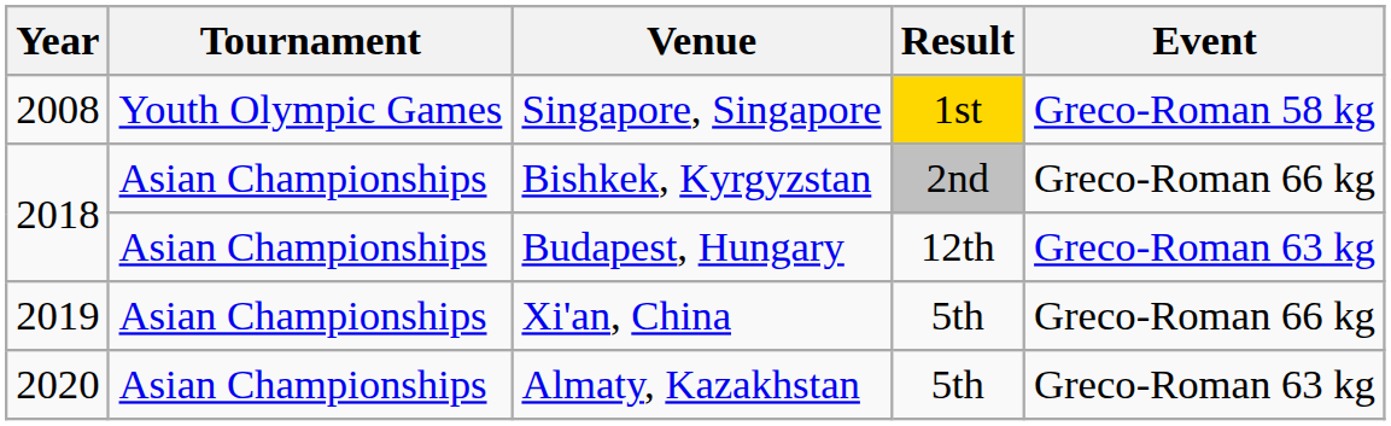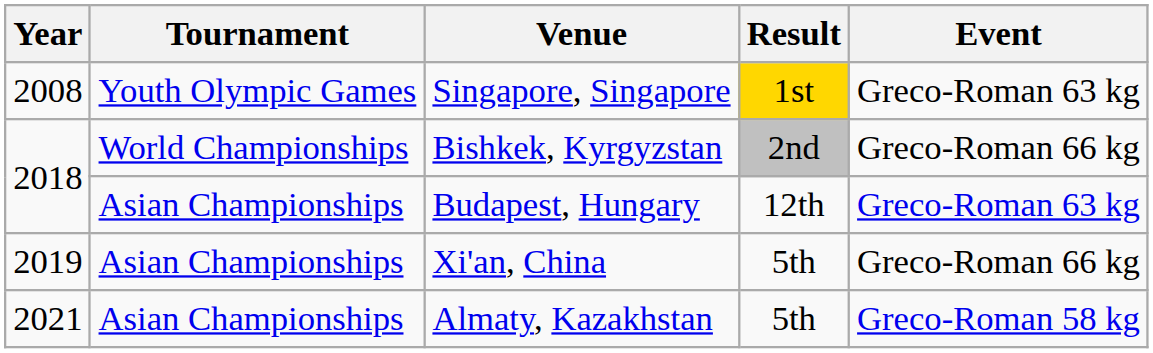 <table class="wikitable" style="font-size:95%;">
 <tr>
 <th>Year</th>
 <th>Tournament</th>
 <th>Venue</th>
 <th>Result</th>
 <th>Event</th>
 </tr>
 <tr>
 <td>2008</td>
 <td><a href='#'>Youth Olympic Games</a></td>
 <td> <a href='#'>Singapore</a>, <a href='#'>Singapore</a></td>
 <td align="center" bgcolor=gold>1st</td>
-<td><a href='#'>Greco-Roman 58 kg</a></td>
+<td>Greco-Roman 63 kg</td>
 </tr>
 <tr>
 <td rowspan=2>2018</td>
-<td><a href='#'>Asian Championships</a></td>
+<td><a href='#'>World Championships</a></td>
 <td> <a href='#'>Bishkek</a>, <a href='#'>Kyrgyzstan</a></td>
 <td align="center" bgcolor=silver>2nd</td>
 <td>Greco-Roman 66 kg</td>
 </tr>
 <tr>
 <td><a href='#'>Asian Championships</a></td>
 <td> <a href='#'>Budapest</a>, <a href='#'>Hungary</a></td>
 <td align="center">12th</td>
 <td><a href='#'>Greco-Roman 63 kg</a></td>
 </tr>
 <tr>
 <td>2019</td>
 <td><a href='#'>Asian Championships</a></td>
 <td> <a href='#'>Xi'an</a>, <a href='#'>China</a></td>
 <td align="center">5th</td>
 <td>Greco-Roman 66 kg</td>
 </tr>
 <tr>
-<td>2020</td>
+<td>2021</td>
 <td><a href='#'>Asian Championships</a></td>
 <td> <a href='#'>Almaty</a>, <a href='#'>Kazakhstan</a></td>
 <td align="center">5th</td>
-<td>Greco-Roman 63 kg</td>
+<td><a href='#'>Greco-Roman 58 kg</a></td>
 </tr>
 </table>
